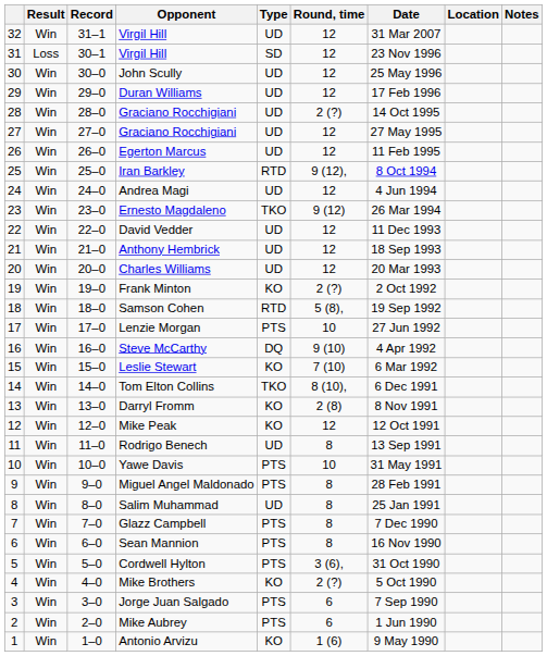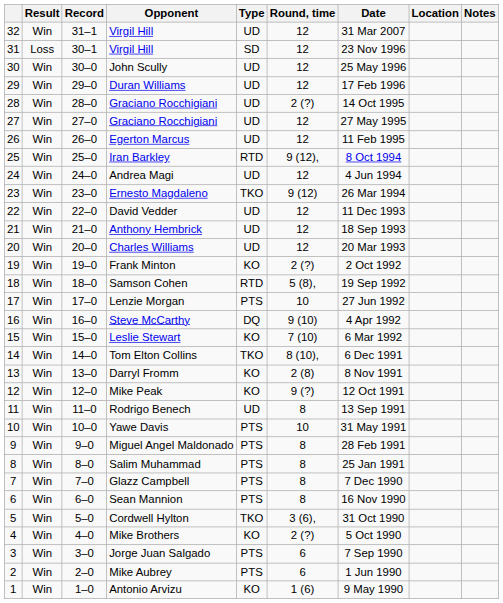 <table class="wikitable" style="text-align:center">
 <tr>
 <th></th>
 <th>Result</th>
 <th>Record</th>
 <th>Opponent</th>
 <th>Type</th>
 <th>Round, time</th>
 <th>Date</th>
 <th>Location</th>
 <th>Notes</th>
 </tr>
 <tr align=center>
 <td>32</td>
 <td>Win</td>
 <td>31–1</td>
 <td align=left><a href='#'>Virgil Hill</a></td>
 <td>UD</td>
 <td>12</td>
 <td>31 Mar 2007</td>
 <td align=left></td>
 <td align=left></td>
 </tr>
 <tr align=center>
 <td>31</td>
 <td>Loss</td>
 <td>30–1</td>
 <td align=left><a href='#'>Virgil Hill</a></td>
 <td>SD</td>
 <td>12</td>
 <td>23 Nov 1996</td>
 <td align=left></td>
 <td align=left></td>
 </tr>
 <tr align=center>
 <td>30</td>
 <td>Win</td>
 <td>30–0</td>
 <td align=left>John Scully</td>
 <td>UD</td>
 <td>12</td>
 <td>25 May 1996</td>
 <td align=left></td>
 <td align=left></td>
 </tr>
 <tr align=center>
 <td>29</td>
 <td>Win</td>
 <td>29–0</td>
 <td align=left><a href='#'>Duran Williams</a></td>
 <td>UD</td>
 <td>12</td>
 <td>17 Feb 1996</td>
 <td align=left></td>
 <td align=left></td>
 </tr>
 <tr align=center>
 <td>28</td>
 <td>Win</td>
 <td>28–0</td>
 <td align=left><a href='#'>Graciano Rocchigiani</a></td>
 <td>UD</td>
 <td>2 (?)</td>
 <td>14 Oct 1995</td>
 <td align=left></td>
 <td align=left></td>
 </tr>
 <tr align=center>
 <td>27</td>
 <td>Win</td>
 <td>27–0</td>
 <td align=left><a href='#'>Graciano Rocchigiani</a></td>
 <td>UD</td>
 <td>12</td>
 <td>27 May 1995</td>
 <td align=left></td>
 <td align=left></td>
 </tr>
 <tr align=center>
 <td>26</td>
 <td>Win</td>
 <td>26–0</td>
 <td align=left><a href='#'>Egerton Marcus</a></td>
 <td>UD</td>
 <td>12</td>
 <td>11 Feb 1995</td>
 <td align=left></td>
 <td align=left></td>
 </tr>
 <tr align=center>
 <td>25</td>
 <td>Win</td>
 <td>25–0</td>
 <td align=left><a href='#'>Iran Barkley</a></td>
 <td>RTD</td>
 <td>9 (12), </td>
 <td><a href='#'>8 Oct 1994</a></td>
 <td align=left></td>
 <td align=left></td>
 </tr>
 <tr align=center>
 <td>24</td>
 <td>Win</td>
 <td>24–0</td>
 <td align=left>Andrea Magi</td>
 <td>UD</td>
 <td>12</td>
 <td>4 Jun 1994</td>
 <td align=left></td>
 <td align=left></td>
 </tr>
 <tr align=center>
 <td>23</td>
 <td>Win</td>
 <td>23–0</td>
 <td align=left><a href='#'>Ernesto Magdaleno</a></td>
 <td>TKO</td>
 <td>9 (12)</td>
 <td>26 Mar 1994</td>
 <td align=left></td>
 <td align=left></td>
 </tr>
 <tr align=center>
 <td>22</td>
 <td>Win</td>
 <td>22–0</td>
 <td align=left>David Vedder</td>
 <td>UD</td>
 <td>12</td>
 <td>11 Dec 1993</td>
 <td align=left></td>
 <td align=left></td>
 </tr>
 <tr align=center>
 <td>21</td>
 <td>Win</td>
 <td>21–0</td>
 <td align=left><a href='#'>Anthony Hembrick</a></td>
 <td>UD</td>
 <td>12</td>
 <td>18 Sep 1993</td>
 <td align=left></td>
 <td align=left></td>
 </tr>
 <tr align=center>
 <td>20</td>
 <td>Win</td>
 <td>20–0</td>
 <td align=left><a href='#'>Charles Williams</a></td>
 <td>UD</td>
 <td>12</td>
 <td>20 Mar 1993</td>
 <td align=left></td>
 <td align=left></td>
 </tr>
 <tr align=center>
 <td>19</td>
 <td>Win</td>
 <td>19–0</td>
 <td align=left>Frank Minton</td>
 <td>KO</td>
 <td>2 (?)</td>
 <td>2 Oct 1992</td>
 <td align=left></td>
 <td align=left></td>
 </tr>
 <tr align=center>
 <td>18</td>
 <td>Win</td>
 <td>18–0</td>
 <td align=left>Samson Cohen</td>
 <td>RTD</td>
 <td>5 (8), </td>
 <td>19 Sep 1992</td>
 <td align=left></td>
 <td align=left></td>
 </tr>
 <tr align=center>
 <td>17</td>
 <td>Win</td>
 <td>17–0</td>
 <td align=left>Lenzie Morgan</td>
 <td>PTS</td>
 <td>10</td>
 <td>27 Jun 1992</td>
 <td align=left></td>
 <td></td>
 </tr>
 <tr align=center>
 <td>16</td>
 <td>Win</td>
 <td>16–0</td>
 <td align=left><a href='#'>Steve McCarthy</a></td>
 <td>DQ</td>
 <td>9 (10)</td>
 <td>4 Apr 1992</td>
 <td align=left></td>
 <td></td>
 </tr>
 <tr align=center>
 <td>15</td>
 <td>Win</td>
 <td>15–0</td>
 <td align=left><a href='#'>Leslie Stewart</a></td>
 <td>KO</td>
 <td>7 (10)</td>
 <td>6 Mar 1992</td>
 <td align=left></td>
 <td></td>
 </tr>
 <tr align=center>
 <td>14</td>
 <td>Win</td>
 <td>14–0</td>
 <td align=left>Tom Elton Collins</td>
 <td>TKO</td>
 <td>8 (10), </td>
 <td>6 Dec 1991</td>
 <td align=left></td>
 <td align=left></td>
 </tr>
 <tr align=center>
 <td>13</td>
 <td>Win</td>
 <td>13–0</td>
 <td align=left>Darryl Fromm</td>
 <td>KO</td>
 <td>2 (8)</td>
 <td>8 Nov 1991</td>
 <td align=left></td>
 <td></td>
 </tr>
 <tr align=center>
 <td>12</td>
 <td>Win</td>
 <td>12–0</td>
 <td align=left>Mike Peak</td>
 <td>KO</td>
-<td>12</td>
+<td>9 (?)</td>
 <td>12 Oct 1991</td>
 <td align=left></td>
 <td></td>
 </tr>
 <tr align=center>
 <td>11</td>
 <td>Win</td>
 <td>11–0</td>
 <td align=left>Rodrigo Benech</td>
 <td>UD</td>
 <td>8</td>
 <td>13 Sep 1991</td>
 <td align=left></td>
 <td align=left></td>
 </tr>
 <tr align=center>
 <td>10</td>
 <td>Win</td>
 <td>10–0</td>
 <td align=left>Yawe Davis</td>
 <td>PTS</td>
 <td>10</td>
 <td>31 May 1991</td>
 <td align=left></td>
 <td align=left></td>
 </tr>
 <tr align=center>
 <td>9</td>
 <td>Win</td>
 <td>9–0</td>
 <td align=left>Miguel Angel Maldonado</td>
 <td>PTS</td>
 <td>8</td>
 <td>28 Feb 1991</td>
 <td align=left></td>
 <td></td>
 </tr>
 <tr align=center>
 <td>8</td>
 <td>Win</td>
 <td>8–0</td>
 <td align=left>Salim Muhammad</td>
-<td>UD</td>
+<td>PTS</td>
 <td>8</td>
 <td>25 Jan 1991</td>
 <td align=left></td>
 <td></td>
 </tr>
 <tr align=center>
 <td>7</td>
 <td>Win</td>
 <td>7–0</td>
 <td align=left>Glazz Campbell</td>
 <td>PTS</td>
 <td>8</td>
 <td>7 Dec 1990</td>
 <td align=left></td>
 <td></td>
 </tr>
 <tr align=center>
 <td>6</td>
 <td>Win</td>
 <td>6–0</td>
 <td align=left>Sean Mannion</td>
 <td>PTS</td>
 <td>8</td>
 <td>16 Nov 1990</td>
 <td align=left></td>
 <td></td>
 </tr>
 <tr align=center>
 <td>5</td>
 <td>Win</td>
 <td>5–0</td>
 <td align=left>Cordwell Hylton</td>
-<td>PTS</td>
+<td>TKO</td>
 <td>3 (6), </td>
 <td>31 Oct 1990</td>
 <td align=left></td>
 <td align=left></td>
 </tr>
 <tr align=center>
 <td>4</td>
 <td>Win</td>
 <td>4–0</td>
 <td align=left>Mike Brothers</td>
 <td>KO</td>
 <td>2 (?)</td>
 <td>5 Oct 1990</td>
 <td align=left></td>
 <td align=left></td>
 </tr>
 <tr align=center>
 <td>3</td>
 <td>Win</td>
 <td>3–0</td>
 <td align=left>Jorge Juan Salgado</td>
 <td>PTS</td>
 <td>6</td>
 <td>7 Sep 1990</td>
 <td align=left></td>
 <td></td>
 </tr>
 <tr align=center>
 <td>2</td>
 <td>Win</td>
 <td>2–0</td>
 <td align=left>Mike Aubrey</td>
 <td>PTS</td>
 <td>6</td>
 <td>1 Jun 1990</td>
 <td align=left></td>
 <td></td>
 </tr>
 <tr align=center>
 <td>1</td>
 <td>Win</td>
 <td>1–0</td>
 <td align=left>Antonio Arvizu</td>
 <td>KO</td>
 <td>1 (6)</td>
 <td>9 May 1990</td>
 <td align=left></td>
 <td></td>
 </tr>
 </table>
